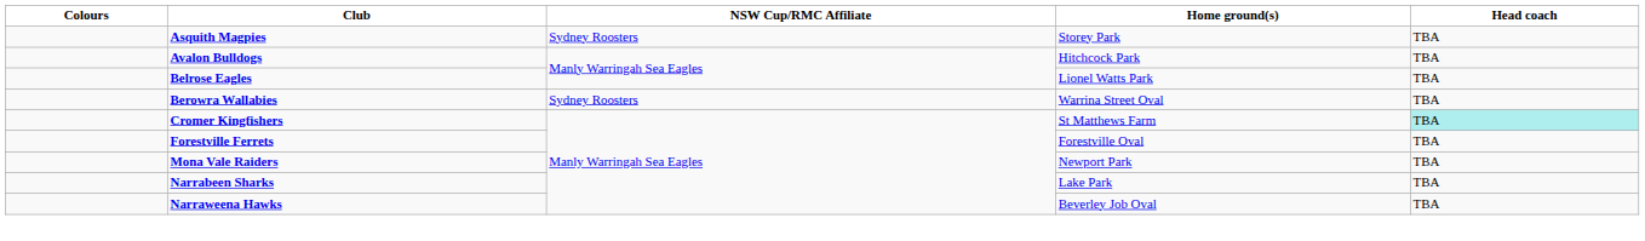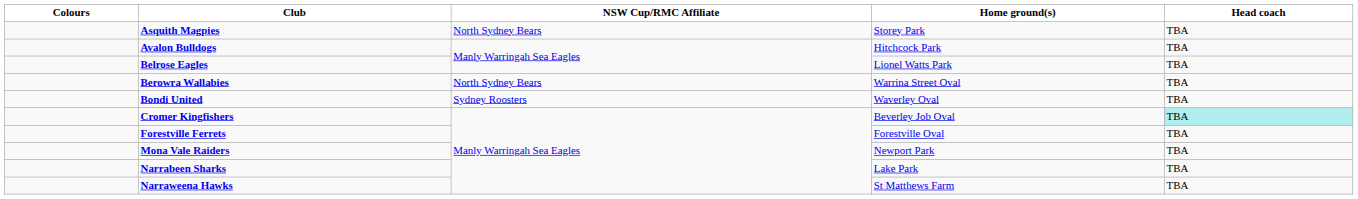 <table class="wikitable" style="width:100%; ">
 <tr>
 <th style="background:white">Colours</th>
 <th style="background:white">Club</th>
 <th style="background:white">NSW Cup/RMC Affiliate</th>
 <th style="background:white">Home ground(s)</th>
 <th style="background:white">Head coach</th>
 </tr>
 <tr>
 <td></td>
 <td><strong><a href='#'>Asquith Magpies</a></strong></td>
-<td> <a href='#'>Sydney Roosters</a></td>
+<td> <a href='#'>North Sydney Bears</a></td>
 <td><a href='#'>Storey Park</a></td>
 <td>TBA</td>
 </tr>
 <tr>
 <td></td>
 <td><strong><a href='#'>Avalon Bulldogs</a></strong></td>
 <td rowspan="2"> <a href='#'>Manly Warringah Sea Eagles</a></td>
 <td><a href='#'>Hitchcock Park</a></td>
 <td>TBA</td>
 </tr>
 <tr>
 <td></td>
 <td><strong><a href='#'>Belrose Eagles</a></strong></td>
 <td><a href='#'>Lionel Watts Park</a></td>
 <td>TBA</td>
 </tr>
 <tr>
 <td></td>
 <td><strong><a href='#'>Berowra Wallabies</a></strong></td>
+<td> <a href='#'>North Sydney Bears</a></td>
+<td><a href='#'>Warrina Street Oval</a></td>
+<td>TBA</td>
+</tr>
+<tr>
+<td></td>
+<td><strong><a href='#'>Bondi United</a></strong></td>
 <td> <a href='#'>Sydney Roosters</a></td>
-<td><a href='#'>Warrina Street Oval</a></td>
+<td><a href='#'>Waverley Oval</a></td>
 <td>TBA</td>
 </tr>
 <tr>
 <td></td>
 <td><strong><a href='#'>Cromer Kingfishers</a></strong></td>
 <td rowspan="5"> <a href='#'>Manly Warringah Sea Eagles</a></td>
-<td><a href='#'>St Matthews Farm</a></td>
+<td><a href='#'>Beverley Job Oval</a></td>
 <td style="background: paleturquoise;">TBA</td>
 </tr>
 <tr>
 <td></td>
 <td><strong><a href='#'>Forestville Ferrets</a></strong></td>
 <td><a href='#'>Forestville Oval</a></td>
 <td>TBA</td>
 </tr>
 <tr>
 <td></td>
 <td><strong><a href='#'>Mona Vale Raiders</a></strong></td>
 <td><a href='#'>Newport Park</a></td>
 <td>TBA</td>
 </tr>
 <tr>
 <td></td>
 <td><strong><a href='#'>Narrabeen Sharks</a></strong></td>
 <td><a href='#'>Lake Park</a></td>
 <td>TBA</td>
 </tr>
 <tr>
 <td></td>
 <td><strong><a href='#'>Narraweena Hawks</a></strong></td>
-<td><a href='#'>Beverley Job Oval</a></td>
+<td><a href='#'>St Matthews Farm</a></td>
 <td>TBA</td>
 </tr>
 </table>
